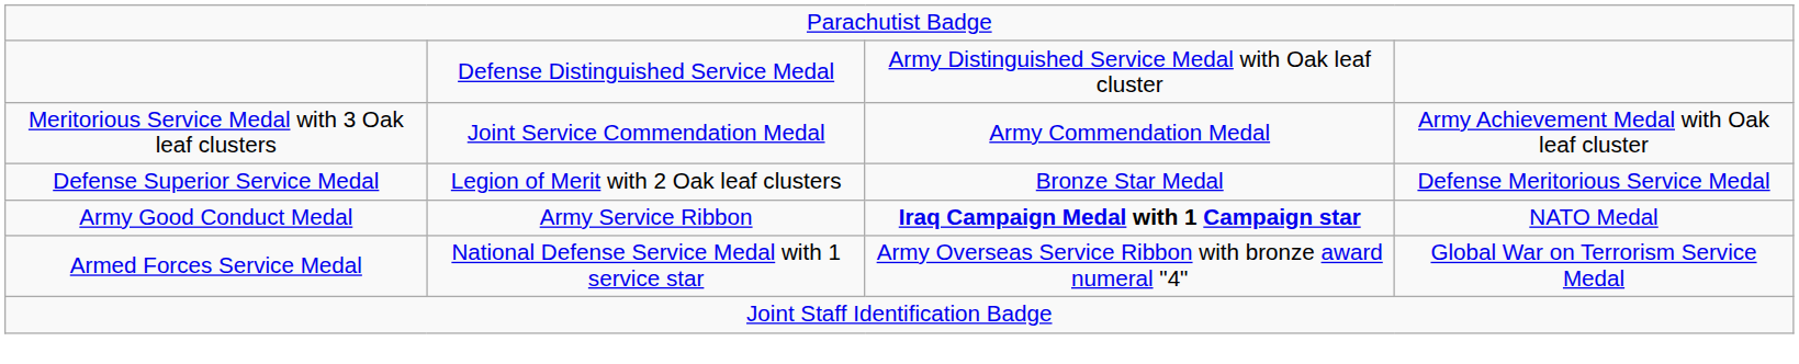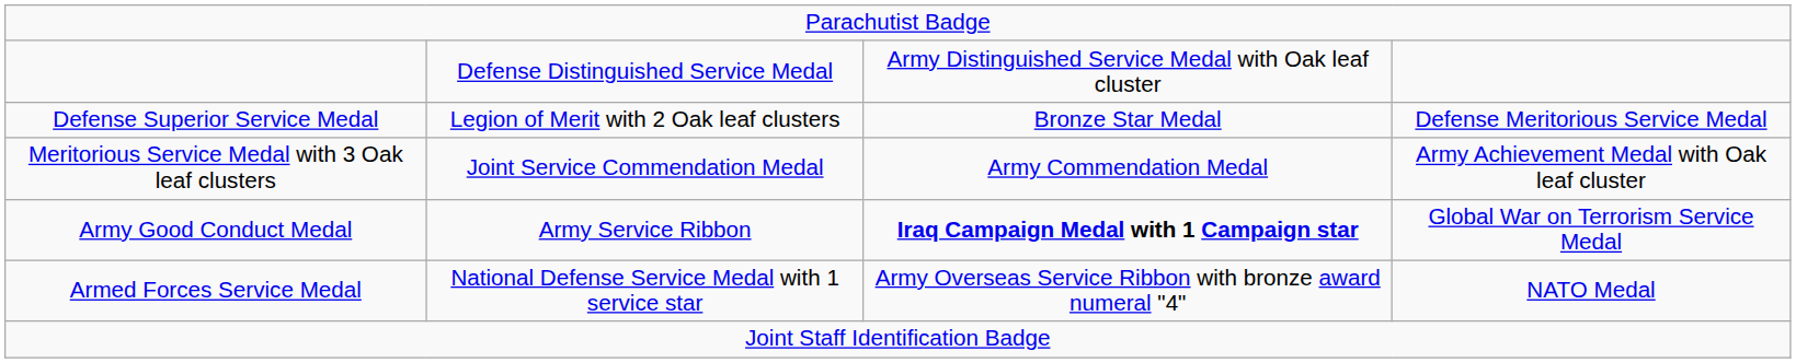 <table class="wikitable" style="margin:1em auto; text-align:center;">
 <tr>
 <td colspan="4"><a href='#'>Parachutist Badge</a></td>
 </tr>
 <tr>
 <td></td>
 <td><a href='#'>Defense Distinguished Service Medal</a></td>
 <td><a href='#'>Army Distinguished Service Medal</a> with Oak leaf cluster</td>
 <td></td>
 </tr>
 <tr>
+<td><a href='#'>Defense Superior Service Medal</a></td>
+<td><a href='#'>Legion of Merit</a> with 2 Oak leaf clusters</td>
+<td><a href='#'>Bronze Star Medal</a></td>
+<td><a href='#'>Defense Meritorious Service Medal</a></td>
+</tr>
+<tr>
 <td><a href='#'>Meritorious Service Medal</a> with 3 Oak leaf clusters</td>
 <td><a href='#'>Joint Service Commendation Medal</a></td>
 <td><a href='#'>Army Commendation Medal</a></td>
 <td><a href='#'>Army Achievement Medal</a> with Oak leaf cluster</td>
 </tr>
 <tr>
-<td><a href='#'>Defense Superior Service Medal</a></td>
-<td><a href='#'>Legion of Merit</a> with 2 Oak leaf clusters</td>
-<td><a href='#'>Bronze Star Medal</a></td>
-<td><a href='#'>Defense Meritorious Service Medal</a></td>
-</tr>
-<tr>
 <td><a href='#'>Army Good Conduct Medal</a></td>
 <td><a href='#'>Army Service Ribbon</a></td>
 <td><strong><a href='#'>Iraq Campaign Medal</a> with 1 <a href='#'>Campaign star</a></strong></td>
-<td><a href='#'>NATO Medal</a></td>
+<td><a href='#'>Global War on Terrorism Service Medal</a></td>
 </tr>
 <tr>
 <td><a href='#'>Armed Forces Service Medal</a></td>
 <td><a href='#'>National Defense Service Medal</a> with 1 <a href='#'>service star</a></td>
 <td><a href='#'>Army Overseas Service Ribbon</a> with bronze <a href='#'>award numeral</a> "4"</td>
-<td><a href='#'>Global War on Terrorism Service Medal</a></td>
+<td><a href='#'>NATO Medal</a></td>
 </tr>
 <tr>
 <td colspan="4"><a href='#'>Joint Staff Identification Badge</a></td>
 </tr>
 </table>
